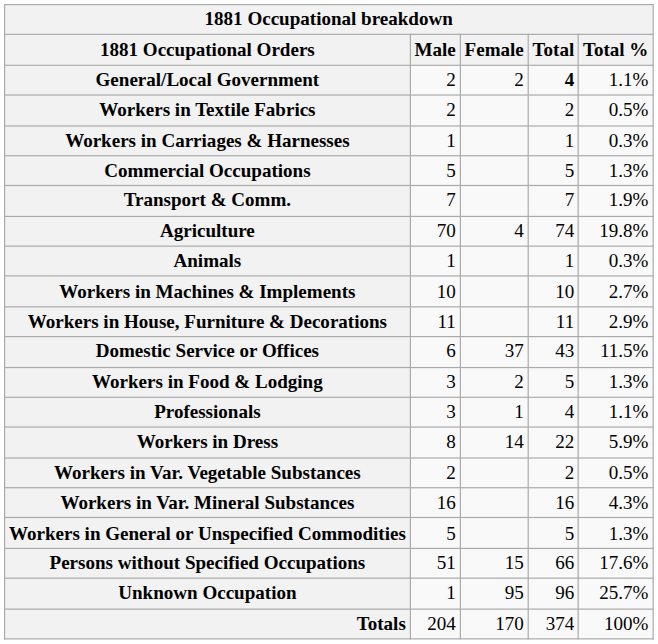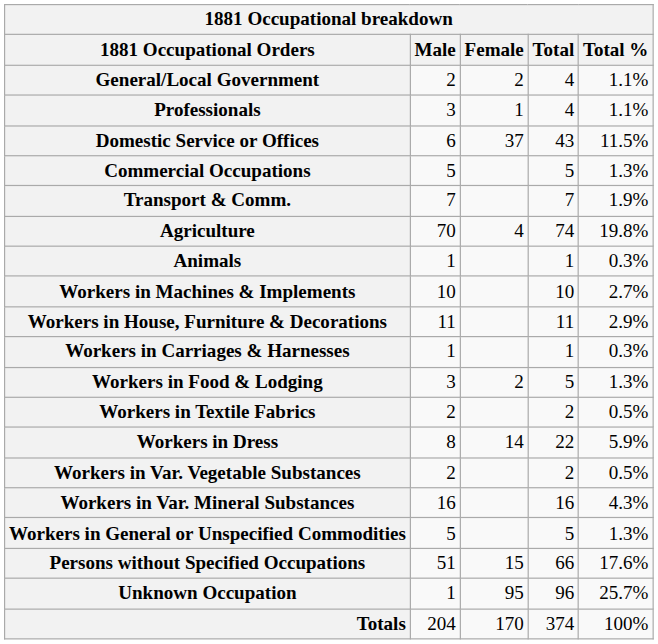 <table class="wikitable plainrowheaders collapsible collapsed" style="text-align: right;">
 <tr>
 <th colspan="5">1881 Occupational breakdown</th>
 </tr>
 <tr>
 <th scope="col">1881 Occupational Orders</th>
 <th scope="col">Male</th>
 <th scope="col">Female</th>
 <th scope="col">Total</th>
 <th scope="col">Total %</th>
 </tr>
 <tr>
 <th scope="row">General/Local Government</th>
 <td>2</td>
 <td>2</td>
-<td><strong>4</strong></td>
+<td>4</td>
 <td>1.1%</td>
 </tr>
 <tr>
-<th scope="row">Workers in Textile Fabrics</th>
-<td>2</td>
-<td></td>
-<td>2</td>
-<td>0.5%</td>
+<th scope="row">Professionals</th>
+<td>3</td>
+<td>1</td>
+<td>4</td>
+<td>1.1%</td>
 </tr>
 <tr>
-<th scope="row">Workers in Carriages & Harnesses</th>
-<td>1</td>
-<td></td>
-<td>1</td>
-<td>0.3%</td>
+<th scope="row">Domestic Service or Offices</th>
+<td>6</td>
+<td>37</td>
+<td>43</td>
+<td>11.5%</td>
 </tr>
 <tr>
 <th scope="row">Commercial Occupations</th>
 <td>5</td>
 <td></td>
 <td>5</td>
 <td>1.3%</td>
 </tr>
 <tr>
 <th scope="row">Transport & Comm.</th>
 <td>7</td>
 <td></td>
 <td>7</td>
 <td>1.9%</td>
 </tr>
 <tr>
 <th scope="row">Agriculture</th>
 <td>70</td>
 <td>4</td>
 <td>74</td>
 <td>19.8%</td>
 </tr>
 <tr>
 <th scope="row">Animals</th>
 <td>1</td>
 <td></td>
 <td>1</td>
 <td>0.3%</td>
 </tr>
 <tr>
 <th scope="row">Workers in Machines & Implements</th>
 <td>10</td>
 <td></td>
 <td>10</td>
 <td>2.7%</td>
 </tr>
 <tr>
 <th scope="row">Workers in House, Furniture & Decorations</th>
 <td>11</td>
 <td></td>
 <td>11</td>
 <td>2.9%</td>
 </tr>
 <tr>
-<th scope="row">Domestic Service or Offices</th>
-<td>6</td>
-<td>37</td>
-<td>43</td>
-<td>11.5%</td>
+<th scope="row">Workers in Carriages & Harnesses</th>
+<td>1</td>
+<td></td>
+<td>1</td>
+<td>0.3%</td>
 </tr>
 <tr>
 <th scope="row">Workers in Food & Lodging</th>
 <td>3</td>
 <td>2</td>
 <td>5</td>
 <td>1.3%</td>
 </tr>
 <tr>
-<th scope="row">Professionals</th>
-<td>3</td>
-<td>1</td>
-<td>4</td>
-<td>1.1%</td>
+<th scope="row">Workers in Textile Fabrics</th>
+<td>2</td>
+<td></td>
+<td>2</td>
+<td>0.5%</td>
 </tr>
 <tr>
 <th scope="row">Workers in Dress</th>
 <td>8</td>
 <td>14</td>
 <td>22</td>
 <td>5.9%</td>
 </tr>
 <tr>
 <th scope="row">Workers in Var. Vegetable Substances</th>
 <td>2</td>
 <td></td>
 <td>2</td>
 <td>0.5%</td>
 </tr>
 <tr>
 <th scope="row">Workers in Var. Mineral Substances</th>
 <td>16</td>
 <td></td>
 <td>16</td>
 <td>4.3%</td>
 </tr>
 <tr>
 <th scope="row">Workers in General or Unspecified Commodities</th>
 <td>5</td>
 <td></td>
 <td>5</td>
 <td>1.3%</td>
 </tr>
 <tr>
 <th scope="row">Persons without Specified Occupations</th>
 <td>51</td>
 <td>15</td>
 <td>66</td>
 <td>17.6%</td>
 </tr>
 <tr>
 <th scope="row">Unknown Occupation</th>
 <td>1</td>
 <td>95</td>
 <td>96</td>
 <td>25.7%</td>
 </tr>
 <tr>
 <th scope="row" style="text-align: right;"><strong>Totals</strong></th>
 <td>204</td>
 <td>170</td>
 <td>374</td>
 <td>100%</td>
 </tr>
 </table>
